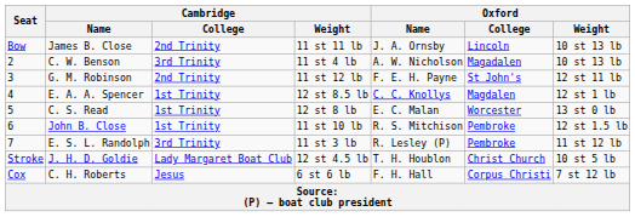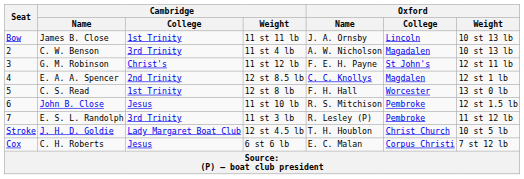 <table class=wikitable>
 <tr>
 <th rowspan="2">Seat</th>
 <th colspan="3">Cambridge <br> </th>
 <th colspan="3">Oxford <br> </th>
 </tr>
 <tr>
 <th>Name</th>
 <th>College</th>
 <th>Weight</th>
 <th>Name</th>
 <th>College</th>
 <th>Weight</th>
 </tr>
 <tr>
 <td><a href='#'>Bow</a></td>
 <td>James B. Close</td>
-<td><a href='#'>2nd Trinity</a></td>
+<td><a href='#'>1st Trinity</a></td>
 <td>11 st 11 lb</td>
 <td>J. A. Ornsby</td>
 <td><a href='#'>Lincoln</a></td>
 <td>10 st 13 lb</td>
 </tr>
 <tr>
 <td>2</td>
 <td>C. W. Benson</td>
 <td><a href='#'>3rd Trinity</a></td>
 <td>11 st 4 lb</td>
 <td>A. W. Nicholson</td>
 <td><a href='#'>Magadalen</a></td>
 <td>10 st 13 lb</td>
 </tr>
 <tr>
 <td>3</td>
 <td>G. M. Robinson</td>
-<td><a href='#'>2nd Trinity</a></td>
+<td><a href='#'>Christ's</a></td>
 <td>11 st 12 lb</td>
 <td>F. E. H. Payne</td>
 <td><a href='#'>St John's</a></td>
 <td>12 st 11 lb</td>
 </tr>
 <tr>
 <td>4</td>
 <td>E. A. A. Spencer</td>
-<td><a href='#'>1st Trinity</a></td>
+<td><a href='#'>2nd Trinity</a></td>
 <td>12 st 8.5 lb</td>
 <td><a href='#'>C. C. Knollys</a></td>
 <td><a href='#'>Magdalen</a></td>
 <td>12 st 1 lb</td>
 </tr>
 <tr>
 <td>5</td>
 <td>C. S. Read</td>
 <td><a href='#'>1st Trinity</a></td>
 <td>12 st 8 lb</td>
-<td>E. C. Malan</td>
+<td>F. H. Hall</td>
 <td><a href='#'>Worcester</a></td>
 <td>13 st 0 lb</td>
 </tr>
 <tr>
 <td>6</td>
 <td><a href='#'>John B. Close</a></td>
-<td><a href='#'>1st Trinity</a></td>
+<td><a href='#'>Jesus</a></td>
 <td>11 st 10 lb</td>
 <td>R. S. Mitchison</td>
 <td><a href='#'>Pembroke</a></td>
 <td>12 st 1.5 lb</td>
 </tr>
 <tr>
 <td>7</td>
 <td>E. S. L. Randolph</td>
 <td><a href='#'>3rd Trinity</a></td>
 <td>11 st 3 lb</td>
 <td>R. Lesley (P)</td>
 <td><a href='#'>Pembroke</a></td>
 <td>11 st 12 lb</td>
 </tr>
 <tr>
 <td><a href='#'>Stroke</a></td>
 <td><a href='#'>J. H. D. Goldie</a></td>
 <td><a href='#'>Lady Margaret Boat Club</a></td>
 <td>12 st 4.5 lb</td>
 <td>T. H. Houblon</td>
 <td><a href='#'>Christ Church</a></td>
 <td>10 st 5 lb</td>
 </tr>
 <tr>
 <td><a href='#'>Cox</a></td>
 <td>C. H. Roberts</td>
 <td><a href='#'>Jesus</a></td>
 <td>6 st 6 lb</td>
-<td>F. H. Hall</td>
+<td>E. C. Malan</td>
 <td><a href='#'>Corpus Christi</a></td>
 <td>7 st 12 lb</td>
 </tr>
 <tr>
 <th colspan="7">Source:<br>(P) – boat club president</th>
 </tr>
 </table>
